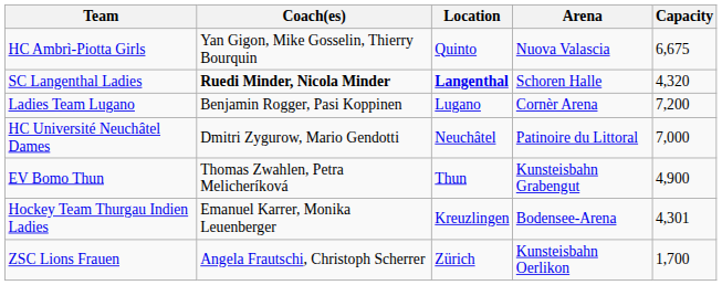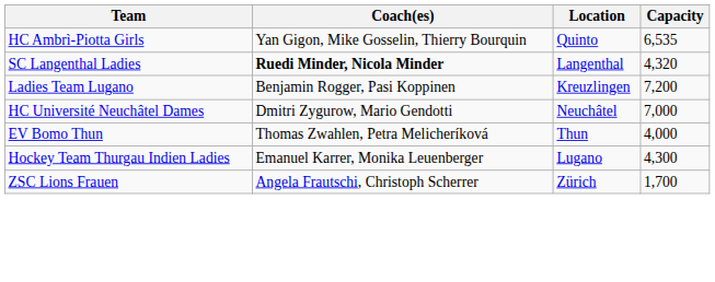 <table class="wikitable" style="text-align:left" width=60%>
 <tr>
 <th>Team</th>
 <th>Coach(es)</th>
 <th>Location</th>
-<th>Arena</th>
 <th>Capacity</th>
 </tr>
 <tr>
 <td><a href='#'>HC Ambrì-Piotta Girls</a></td>
 <td>Yan Gigon, Mike Gosselin, Thierry Bourquin</td>
 <td><a href='#'>Quinto</a></td>
-<td><a href='#'>Nuova Valascia</a></td>
-<td>6,675</td>
+<td>6,535</td>
 </tr>
 <tr>
 <td><a href='#'>SC Langenthal Ladies</a></td>
 <td><strong>Ruedi Minder, Nicola Minder</strong></td>
-<td><strong><a href='#'>Langenthal</a></strong></td>
-<td><a href='#'>Schoren Halle</a></td>
+<td><a href='#'>Langenthal</a></td>
 <td>4,320</td>
 </tr>
 <tr>
 <td><a href='#'>Ladies Team Lugano</a></td>
 <td>Benjamin Rogger, Pasi Koppinen</td>
-<td><a href='#'>Lugano</a></td>
-<td><a href='#'>Cornèr Arena</a></td>
+<td><a href='#'>Kreuzlingen</a></td>
 <td>7,200</td>
 </tr>
 <tr>
 <td><a href='#'>HC Université Neuchâtel Dames</a></td>
 <td>Dmitri Zygurow, Mario Gendotti</td>
 <td><a href='#'>Neuchâtel</a></td>
-<td><a href='#'>Patinoire du Littoral</a></td>
 <td>7,000</td>
 </tr>
 <tr>
 <td><a href='#'>EV Bomo Thun</a></td>
 <td>Thomas Zwahlen, Petra Melicheríková</td>
 <td><a href='#'>Thun</a></td>
-<td><a href='#'>Kunsteisbahn Grabengut</a></td>
-<td>4,900</td>
+<td>4,000</td>
 </tr>
 <tr>
 <td><a href='#'>Hockey Team Thurgau Indien Ladies</a></td>
 <td>Emanuel Karrer, Monika Leuenberger</td>
-<td><a href='#'>Kreuzlingen</a></td>
-<td><a href='#'>Bodensee-Arena</a></td>
-<td>4,301</td>
+<td><a href='#'>Lugano</a></td>
+<td>4,300</td>
 </tr>
 <tr>
 <td><a href='#'>ZSC Lions Frauen</a></td>
 <td><a href='#'>Angela Frautschi</a>, Christoph Scherrer</td>
 <td><a href='#'>Zürich</a></td>
-<td><a href='#'>Kunsteisbahn Oerlikon</a></td>
 <td>1,700</td>
 </tr>
 </table>
